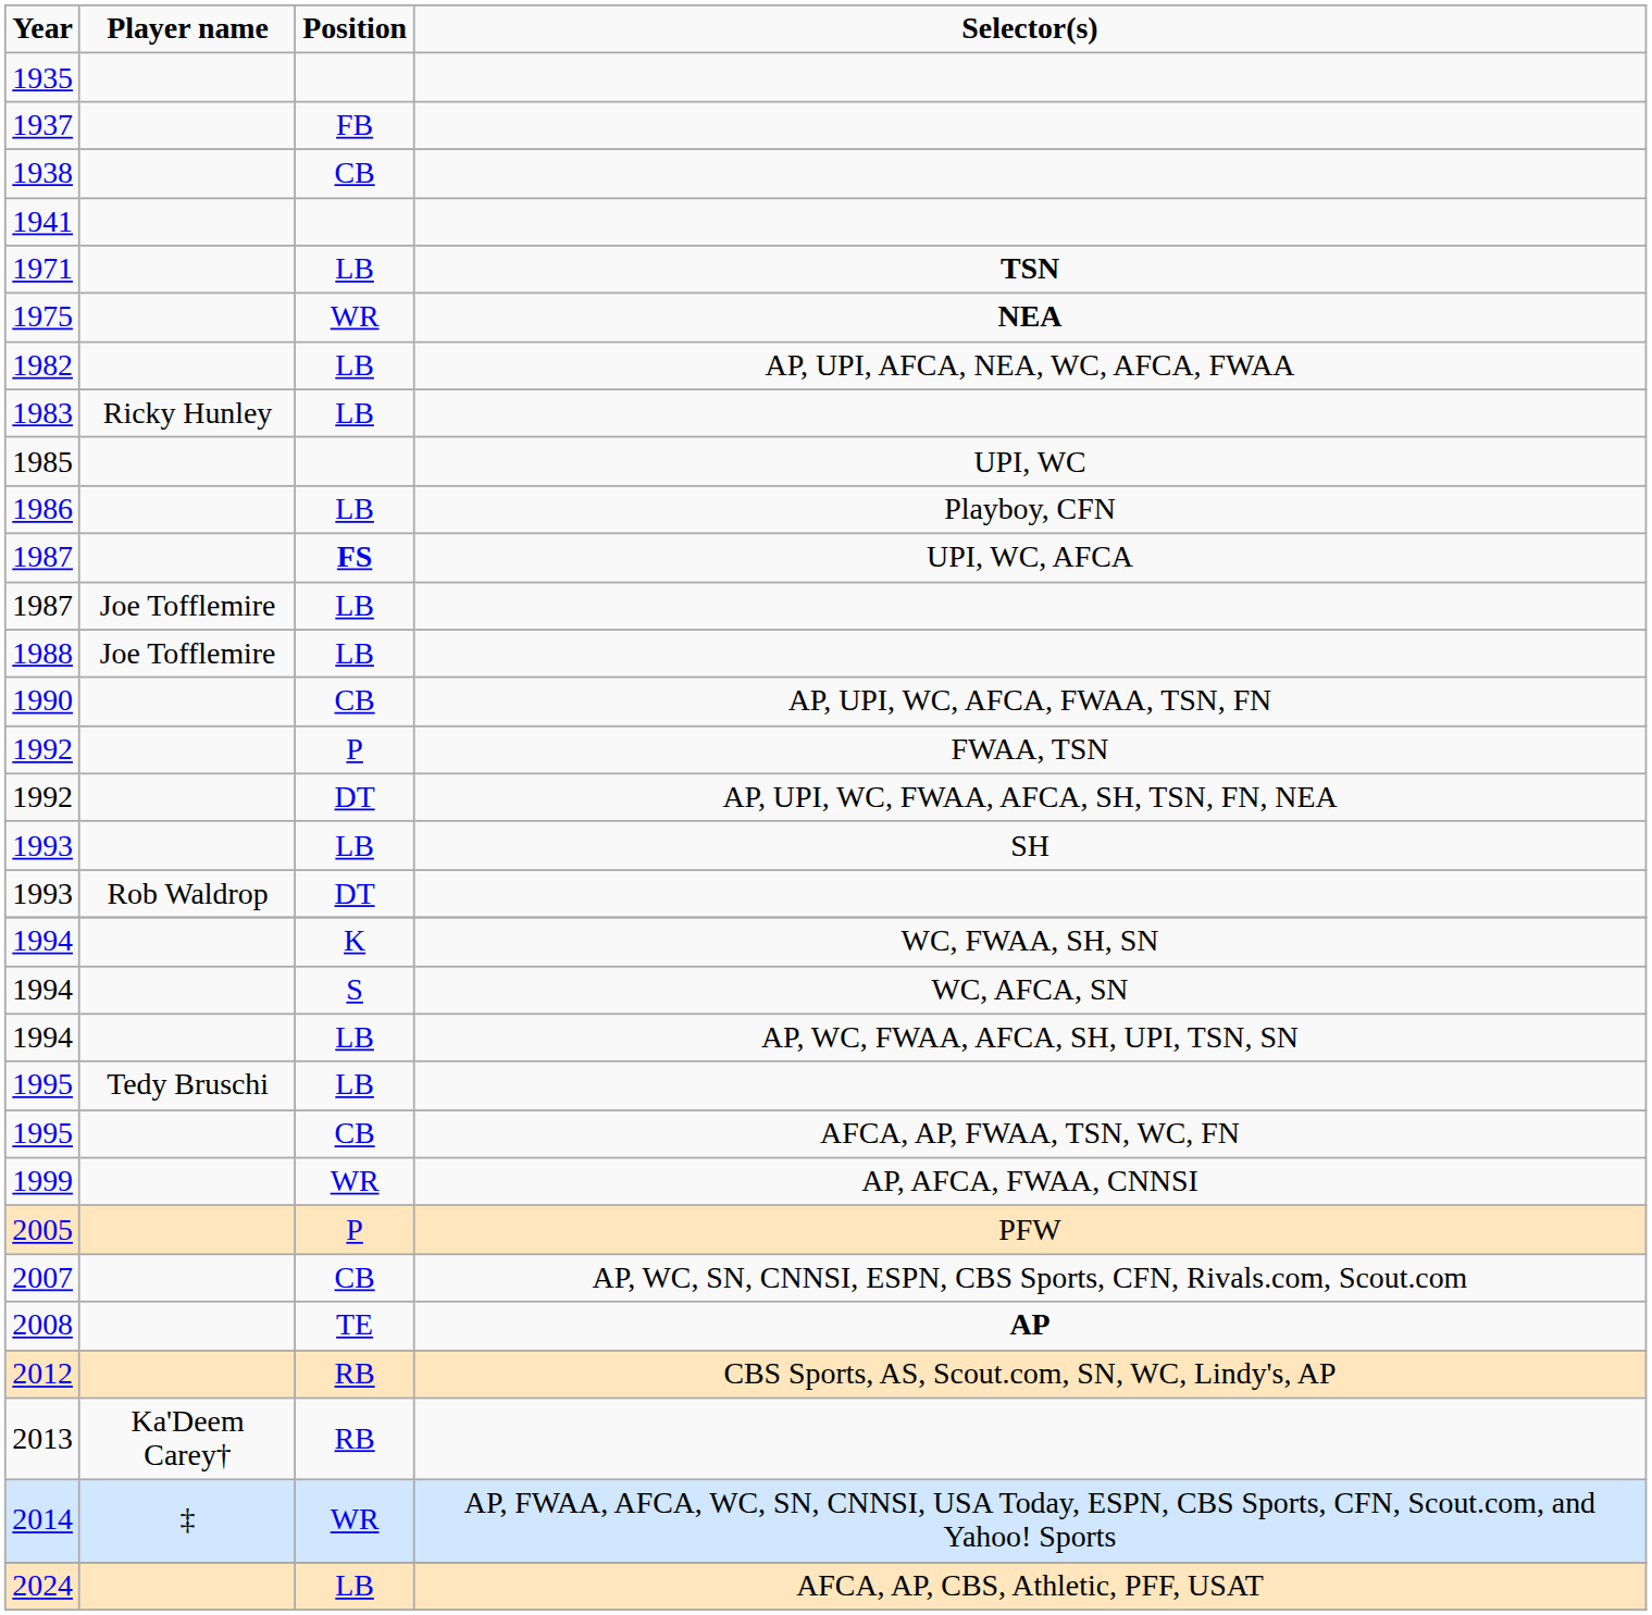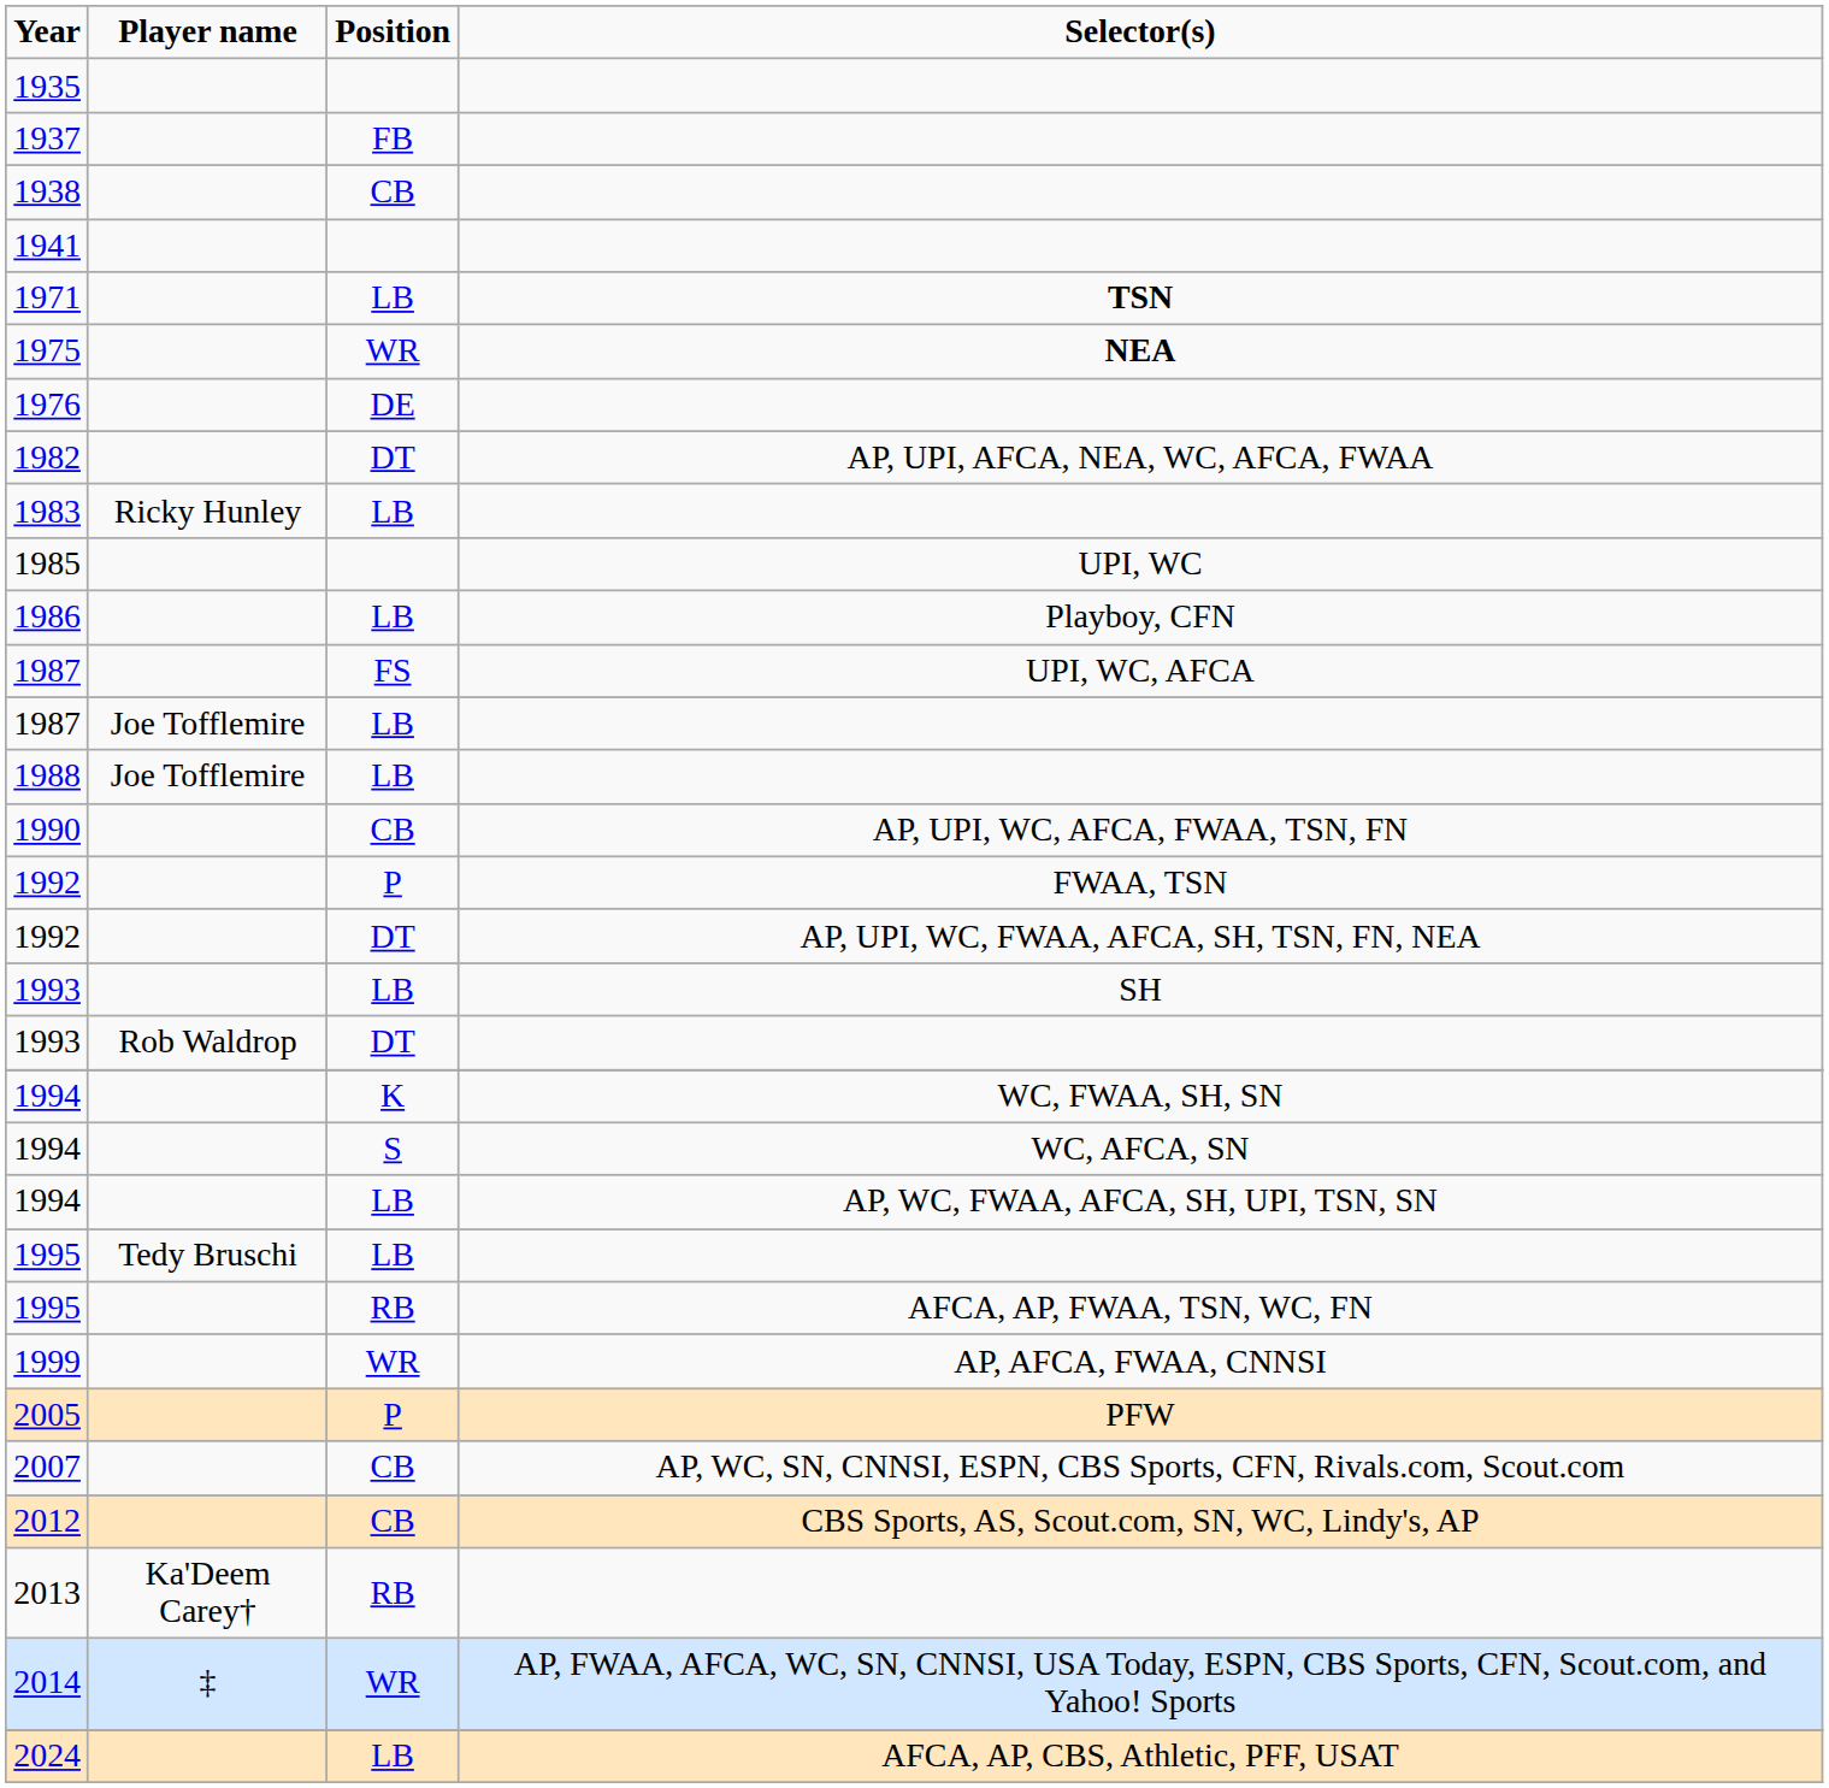 <table class="wikitable" style="text-align:center">
 <tr style="font-weight:bold">
 <td>Year</td>
 <td>Player name</td>
 <td>Position</td>
 <td>Selector(s)</td>
 </tr>
 <tr>
 <td><a href='#'>1935</a></td>
 <td></td>
 <td></td>
 <td> </td>
 </tr>
 <tr>
 <td><a href='#'>1937</a></td>
 <td></td>
 <td><a href='#'>FB</a></td>
 <td> </td>
 </tr>
 <tr>
 <td><a href='#'>1938</a></td>
 <td></td>
 <td><a href='#'>CB</a></td>
 <td> </td>
 </tr>
 <tr>
 <td><a href='#'>1941</a></td>
 <td></td>
 <td></td>
 <td></td>
 </tr>
 <tr>
 <td><a href='#'>1971</a></td>
 <td></td>
 <td><a href='#'>LB</a></td>
 <td><strong>TSN</strong></td>
 </tr>
 <tr>
 <td><a href='#'>1975</a></td>
 <td></td>
 <td><a href='#'>WR</a></td>
 <td><strong>NEA</strong></td>
 </tr>
 <tr>
+<td><a href='#'>1976</a></td>
+<td></td>
+<td><a href='#'>DE</a></td>
+<td></td>
+</tr>
+<tr>
 <td><a href='#'>1982</a></td>
 <td></td>
-<td><a href='#'>LB</a></td>
+<td><a href='#'>DT</a></td>
 <td>AP, UPI, AFCA, NEA, WC, AFCA, FWAA</td>
 </tr>
 <tr>
 <td><a href='#'>1983</a></td>
 <td>Ricky Hunley</td>
 <td><a href='#'>LB</a></td>
 <td></td>
 </tr>
 <tr>
 <td>1985</td>
 <td><strong></strong></td>
 <td></td>
 <td>UPI, WC</td>
 </tr>
 <tr>
 <td><a href='#'>1986</a></td>
 <td></td>
 <td><a href='#'>LB</a></td>
 <td>Playboy, CFN</td>
 </tr>
 <tr>
 <td><a href='#'>1987</a></td>
 <td></td>
-<td><strong><a href='#'>FS</a></strong></td>
+<td><a href='#'>FS</a></td>
 <td>UPI, WC, AFCA</td>
 </tr>
 <tr>
 <td>1987</td>
 <td>Joe Tofflemire</td>
 <td><a href='#'>LB</a></td>
 <td></td>
 </tr>
 <tr>
 <td><a href='#'>1988</a></td>
 <td>Joe Tofflemire</td>
 <td><a href='#'>LB</a></td>
 <td> </td>
 </tr>
 <tr>
 <td><a href='#'>1990</a></td>
 <td></td>
 <td><a href='#'>CB</a></td>
 <td>AP, UPI, WC, AFCA, FWAA, TSN, FN</td>
 </tr>
 <tr>
 <td><a href='#'>1992</a></td>
 <td></td>
 <td><a href='#'>P</a></td>
 <td>FWAA, TSN</td>
 </tr>
 <tr>
 <td>1992</td>
 <td></td>
 <td><a href='#'>DT</a></td>
 <td>AP, UPI, WC, FWAA, AFCA, SH, TSN, FN, NEA</td>
 </tr>
 <tr>
 <td><a href='#'>1993</a></td>
 <td></td>
 <td><a href='#'>LB</a></td>
 <td>SH</td>
 </tr>
 <tr>
 <td>1993</td>
 <td>Rob Waldrop</td>
 <td><a href='#'>DT</a></td>
 <td></td>
 </tr>
 <tr>
 </tr>
 <tr>
 <td><a href='#'>1994</a></td>
 <td></td>
 <td><a href='#'>K</a></td>
 <td>WC, FWAA, SH, SN</td>
 </tr>
 <tr>
 <td>1994</td>
 <td></td>
 <td><a href='#'>S</a></td>
 <td>WC, AFCA, SN</td>
 </tr>
 <tr>
 <td>1994</td>
 <td></td>
 <td><a href='#'>LB</a></td>
 <td>AP, WC, FWAA, AFCA, SH, UPI, TSN, SN</td>
 </tr>
 <tr>
 <td><a href='#'>1995</a></td>
 <td>Tedy Bruschi</td>
 <td><a href='#'>LB</a></td>
 <td></td>
 </tr>
 <tr>
 <td><a href='#'>1995</a></td>
 <td></td>
-<td><a href='#'>CB</a></td>
+<td><a href='#'>RB</a></td>
 <td>AFCA, AP, FWAA, TSN, WC, FN</td>
 </tr>
 <tr>
 <td><a href='#'>1999</a></td>
 <td></td>
 <td><a href='#'>WR</a></td>
 <td>AP, AFCA, FWAA, CNNSI</td>
 </tr>
 <tr style="background-color:#FFE6BD">
 <td><a href='#'>2005</a></td>
 <td><strong></strong></td>
 <td><a href='#'>P</a></td>
 <td>PFW</td>
 </tr>
 <tr>
 <td><a href='#'>2007</a></td>
 <td></td>
 <td><a href='#'>CB</a></td>
 <td>AP, WC, SN, CNNSI, ESPN, CBS Sports, CFN, Rivals.com, Scout.com</td>
 </tr>
-<tr>
-<td><a href='#'>2008</a></td>
-<td></td>
-<td><a href='#'>TE</a></td>
-<td><strong>AP</strong></td>
-</tr>
 <tr style="background-color:#FFE6BD">
 <td><a href='#'>2012</a></td>
 <td><strong></strong></td>
-<td><a href='#'>RB</a></td>
+<td><a href='#'>CB</a></td>
 <td>CBS Sports, AS, Scout.com, SN, WC, Lindy's, AP</td>
 </tr>
 <tr>
 <td>2013</td>
 <td>Ka'Deem Carey†</td>
 <td><a href='#'>RB</a></td>
 <td></td>
 </tr>
 <tr bgcolor=#D0E7FF>
 <td><a href='#'>2014</a></td>
 <td><strong></strong>‡</td>
 <td><a href='#'>WR</a></td>
 <td>AP, FWAA, AFCA, WC, SN, CNNSI, USA Today, ESPN, CBS Sports, CFN, Scout.com, and Yahoo! Sports</td>
 </tr>
 <tr>
 </tr>
 <tr style="background-color:#FFE6BD">
 <td><a href='#'>2024</a></td>
 <td><strong></strong></td>
 <td><a href='#'>LB</a></td>
 <td>AFCA, AP, CBS, Athletic, PFF, USAT</td>
 </tr>
 <tr>
 </tr>
 </table>
